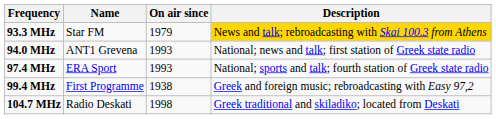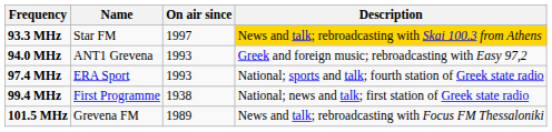 <table class="wikitable">
 <tr>
 <th>Frequency</th>
 <th>Name</th>
 <th>On air since</th>
 <th>Description</th>
 </tr>
 <tr>
 <td><strong>93.3 MHz</strong></td>
 <td>Star FM</td>
-<td>1979</td>
+<td>1997</td>
 <td style="background: gold;">News and <a href='#'>talk</a>; rebroadcasting with <em><a href='#'>Skai 100.3</a> from Athens</em></td>
 </tr>
 <tr>
 <td><strong>94.0 MHz</strong></td>
 <td>ANT1 Grevena</td>
 <td>1993</td>
-<td>National; news and <a href='#'>talk</a>; first station of <a href='#'>Greek state radio</a></td>
+<td><a href='#'>Greek</a> and foreign music; rebroadcasting with <em>Easy 97,2</em></td>
 </tr>
 <tr>
 <td><strong>97.4 MHz</strong></td>
 <td><a href='#'>ERA Sport</a></td>
 <td>1993</td>
 <td>National; <a href='#'>sports</a> and <a href='#'>talk</a>; fourth station of <a href='#'>Greek state radio</a></td>
 </tr>
 <tr>
 <td><strong>99.4 MHz</strong></td>
 <td><a href='#'>First Programme</a></td>
 <td>1938</td>
-<td><a href='#'>Greek</a> and foreign music; rebroadcasting with <em>Easy 97,2</em></td>
+<td>National; news and <a href='#'>talk</a>; first station of <a href='#'>Greek state radio</a></td>
 </tr>
 <tr>
-<td><strong>104.7 MHz</strong></td>
-<td>Radio Deskati</td>
-<td>1998</td>
-<td><a href='#'>Greek traditional</a> and <a href='#'>skiladiko</a>; located from <a href='#'>Deskati</a></td>
+<td><strong>101.5 MHz</strong></td>
+<td>Grevena FM</td>
+<td>1989</td>
+<td>News and <a href='#'>talk</a>; rebroadcasting with <em>Focus FM Thessaloniki</em></td>
 </tr>
 </table>
